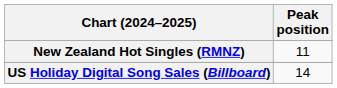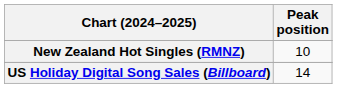 <table class="wikitable sortable plainrowheaders" style="text-align:center">
 <tr>
 <th scope="col">Chart (2024–2025)</th>
 <th scope="col">Peak<br>position</th>
 </tr>
 <tr>
 </tr>
 <tr>
 </tr>
 <tr>
 </tr>
 <tr>
 </tr>
 <tr>
 </tr>
 <tr>
 </tr>
 <tr>
 </tr>
 <tr>
 </tr>
 <tr>
 <th scope="row">New Zealand Hot Singles (<a href='#'>RMNZ</a>)</th>
-<td>11</td>
+<td>10</td>
 </tr>
 <tr>
 </tr>
 <tr>
 </tr>
 <tr>
 </tr>
 <tr>
 </tr>
 <tr>
 </tr>
 <tr>
 <th scope="row">US <a href='#'>Holiday Digital Song Sales</a> (<em><a href='#'>Billboard</a></em>)</th>
 <td>14</td>
 </tr>
 </table>
